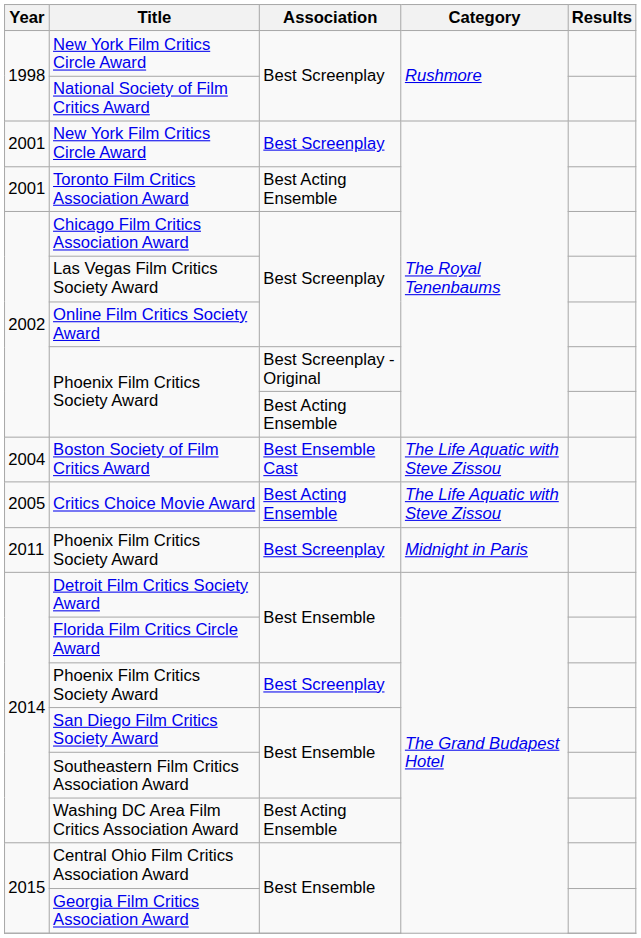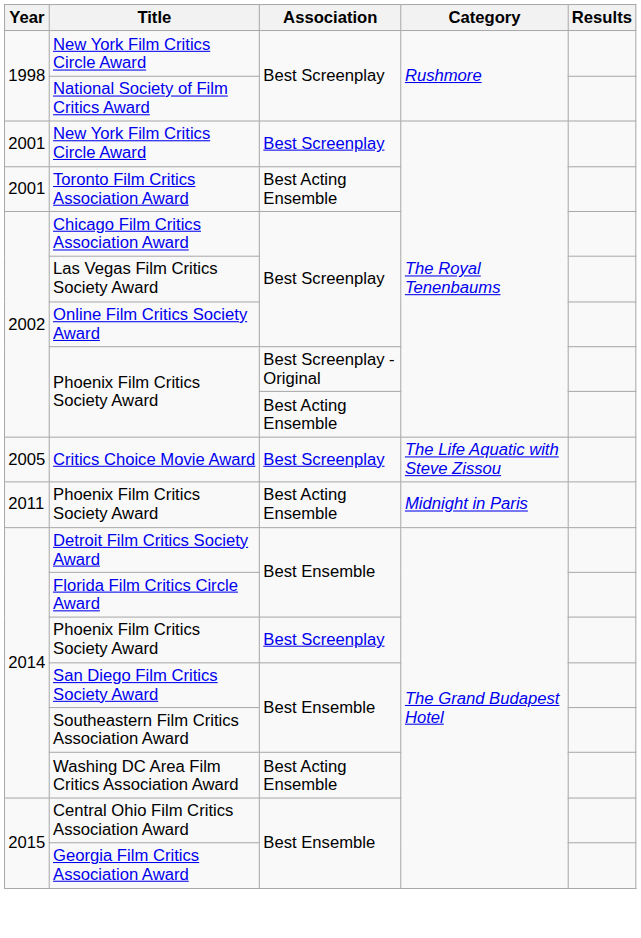 <table class="wikitable">
 <tr>
 <th>Year</th>
 <th>Title</th>
 <th>Association</th>
 <th>Category</th>
 <th>Results</th>
 </tr>
 <tr>
 <td rowspan=2>1998</td>
 <td><a href='#'>New York Film Critics Circle Award</a></td>
 <td rowspan=2>Best Screenplay</td>
 <td rowspan=2><em><a href='#'>Rushmore</a></em></td>
 <td></td>
 </tr>
 <tr>
 <td><a href='#'>National Society of Film Critics Award</a></td>
 <td></td>
 </tr>
 <tr>
 <td>2001</td>
 <td><a href='#'>New York Film Critics Circle Award</a></td>
 <td><a href='#'>Best Screenplay</a></td>
 <td rowspan=7><em><a href='#'>The Royal Tenenbaums</a></em></td>
 <td></td>
 </tr>
 <tr>
 <td>2001</td>
 <td><a href='#'>Toronto Film Critics Association Award</a></td>
 <td>Best Acting Ensemble</td>
 <td></td>
 </tr>
 <tr>
 <td rowspan=5>2002</td>
 <td><a href='#'>Chicago Film Critics Association Award</a></td>
 <td rowspan=3>Best Screenplay</td>
 <td></td>
 </tr>
 <tr>
 <td>Las Vegas Film Critics Society Award</td>
 <td></td>
 </tr>
 <tr>
 <td><a href='#'>Online Film Critics Society Award</a></td>
 <td></td>
 </tr>
 <tr>
 <td rowspan=2>Phoenix Film Critics Society Award</td>
 <td>Best Screenplay - Original</td>
 <td></td>
 </tr>
 <tr>
 <td>Best Acting Ensemble</td>
 <td></td>
 </tr>
 <tr>
-<td>2004</td>
-<td><a href='#'>Boston Society of Film Critics Award</a></td>
-<td><a href='#'>Best Ensemble Cast</a></td>
-<td><em><a href='#'>The Life Aquatic with Steve Zissou</a></em></td>
-<td></td>
-</tr>
-<tr>
 <td>2005</td>
 <td><a href='#'>Critics Choice Movie Award</a></td>
-<td><a href='#'>Best Acting Ensemble</a></td>
+<td><a href='#'>Best Screenplay</a></td>
 <td><em><a href='#'>The Life Aquatic with Steve Zissou</a></em></td>
 <td></td>
 </tr>
 <tr>
 <td>2011</td>
 <td>Phoenix Film Critics Society Award</td>
-<td><a href='#'>Best Screenplay</a></td>
+<td>Best Acting Ensemble</td>
 <td><em><a href='#'>Midnight in Paris</a></em></td>
 <td></td>
 </tr>
 <tr>
 <td rowspan=6>2014</td>
 <td><a href='#'>Detroit Film Critics Society Award</a></td>
 <td rowspan=2>Best Ensemble</td>
 <td rowspan=9><em><a href='#'>The Grand Budapest Hotel</a></em></td>
 <td></td>
 </tr>
 <tr>
 <td><a href='#'>Florida Film Critics Circle Award</a></td>
 <td></td>
 </tr>
 <tr>
 <td>Phoenix Film Critics Society Award</td>
 <td><a href='#'>Best Screenplay</a></td>
 <td></td>
 </tr>
 <tr>
 <td><a href='#'>San Diego Film Critics Society Award</a></td>
 <td rowspan=2>Best Ensemble</td>
 <td></td>
 </tr>
 <tr>
 <td>Southeastern Film Critics Association Award</td>
 <td></td>
 </tr>
 <tr>
 <td>Washing DC Area Film Critics Association Award</td>
 <td>Best Acting Ensemble</td>
 <td></td>
 </tr>
 <tr>
 <td rowspan=2>2015</td>
 <td>Central Ohio Film Critics Association Award</td>
 <td rowspan=2>Best Ensemble</td>
 <td></td>
 </tr>
 <tr>
 <td><a href='#'>Georgia Film Critics Association Award</a></td>
 <td></td>
 </tr>
 <tr>
 </tr>
 </table>
